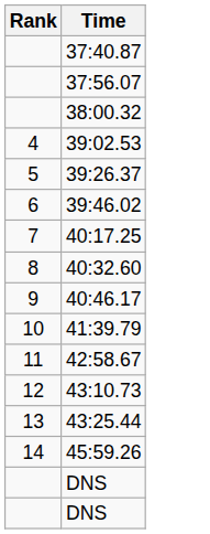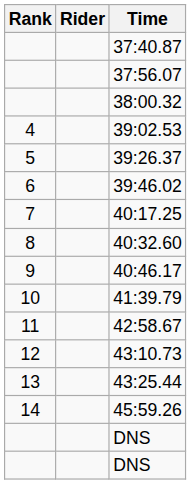 <table class="wikitable" style="font-size:95%" style="width:25em;">
 <tr>
 <th>Rank</th>
+<th>Rider</th>
 <th>Time</th>
 </tr>
 <tr>
 <td align=center></td>
+<td></td>
 <td>37:40.87</td>
 </tr>
 <tr>
 <td align=center></td>
+<td></td>
 <td>37:56.07</td>
 </tr>
 <tr>
 <td align=center></td>
+<td></td>
 <td>38:00.32</td>
 </tr>
 <tr>
 <td align=center>4</td>
+<td></td>
 <td>39:02.53</td>
 </tr>
 <tr>
 <td align=center>5</td>
+<td></td>
 <td>39:26.37</td>
 </tr>
 <tr>
 <td align=center>6</td>
+<td></td>
 <td>39:46.02</td>
 </tr>
 <tr>
 <td align=center>7</td>
+<td></td>
 <td>40:17.25</td>
 </tr>
 <tr>
 <td align=center>8</td>
+<td></td>
 <td>40:32.60</td>
 </tr>
 <tr>
 <td align=center>9</td>
+<td></td>
 <td>40:46.17</td>
 </tr>
 <tr>
 <td align=center>10</td>
+<td></td>
 <td>41:39.79</td>
 </tr>
 <tr>
 <td align=center>11</td>
+<td></td>
 <td>42:58.67</td>
 </tr>
 <tr>
 <td align=center>12</td>
+<td></td>
 <td>43:10.73</td>
 </tr>
 <tr>
 <td align=center>13</td>
+<td></td>
 <td>43:25.44</td>
 </tr>
 <tr>
 <td align=center>14</td>
+<td></td>
 <td>45:59.26</td>
 </tr>
 <tr>
 <td align=center></td>
+<td></td>
 <td>DNS</td>
 </tr>
 <tr>
 <td align=center></td>
+<td></td>
 <td>DNS</td>
 </tr>
 </table>
